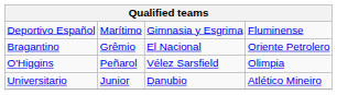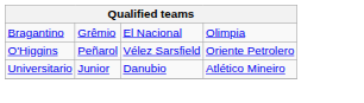 <table class="wikitable">
 <tr>
 <th colspan=4>Qualified teams</th>
 </tr>
 <tr>
-<td> <a href='#'>Deportivo Español</a></td>
-<td> <a href='#'>Marítimo</a></td>
-<td> <a href='#'>Gimnasia y Esgrima</a></td>
-<td> <a href='#'>Fluminense</a></td>
-</tr>
-<tr>
 <td> <a href='#'>Bragantino</a></td>
 <td> <a href='#'>Grêmio</a></td>
 <td> <a href='#'>El Nacional</a></td>
-<td> <a href='#'>Oriente Petrolero</a></td>
+<td> <a href='#'>Olimpia</a></td>
 </tr>
 <tr>
 <td> <a href='#'>O'Higgins</a></td>
 <td> <a href='#'>Peñarol</a></td>
 <td> <a href='#'>Vélez Sarsfield</a></td>
-<td> <a href='#'>Olimpia</a></td>
+<td> <a href='#'>Oriente Petrolero</a></td>
 </tr>
 <tr>
 <td> <a href='#'>Universitario</a></td>
 <td> <a href='#'>Junior</a></td>
 <td> <a href='#'>Danubio</a></td>
 <td> <a href='#'>Atlético Mineiro</a></td>
 </tr>
 <tr>
 </tr>
 </table>
